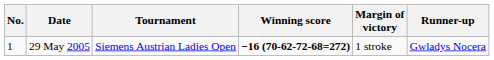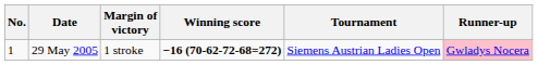 <table class="wikitable" style="font-size:95%;">
 <tr>
 <th>No.</th>
 <th>Date</th>
+<th>Margin of<br>victory</th>
+<th>Winning score</th>
 <th>Tournament</th>
-<th>Winning score</th>
-<th>Margin of<br>victory</th>
 <th>Runner-up</th>
 </tr>
 <tr>
 <td>1</td>
 <td>29 May <a href='#'>2005</a></td>
+<td>1 stroke</td>
+<td><strong>−16 (70-62-72-68=272)</strong></td>
 <td><a href='#'>Siemens Austrian Ladies Open</a></td>
-<td><strong>−16 (70-62-72-68=272)</strong></td>
-<td>1 stroke</td>
-<td> <a href='#'>Gwladys Nocera</a></td>
+<td style="background: pink;"> <a href='#'>Gwladys Nocera</a></td>
 </tr>
 </table>
